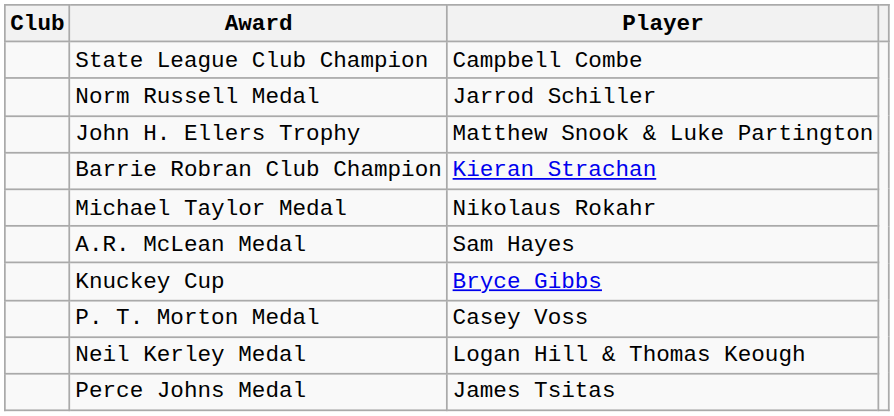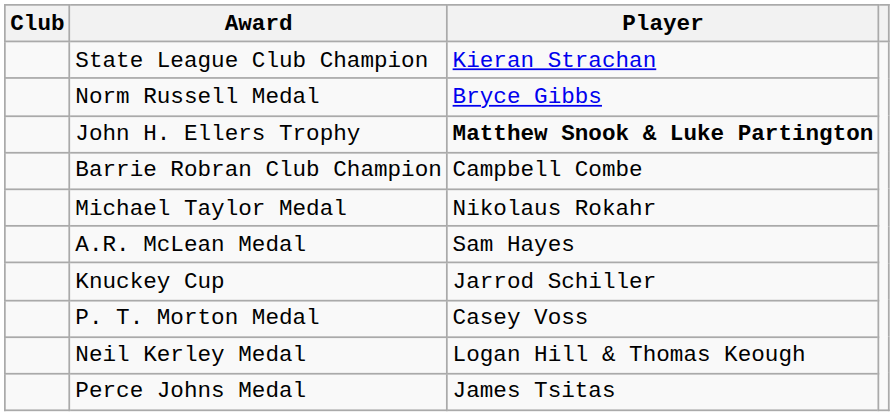 <table class=wikitable>
 <tr>
 <th>Club</th>
 <th>Award</th>
 <th>Player</th>
 <th></th>
 </tr>
 <tr>
 <td></td>
 <td>State League Club Champion</td>
-<td>Campbell Combe</td>
+<td><a href='#'>Kieran Strachan</a></td>
 <td rowspan="10" align="center"></td>
 </tr>
 <tr>
 <td></td>
 <td>Norm Russell Medal</td>
-<td>Jarrod Schiller</td>
+<td><a href='#'>Bryce Gibbs</a></td>
 </tr>
 <tr>
 <td></td>
 <td>John H. Ellers Trophy</td>
-<td>Matthew Snook & Luke Partington</td>
+<td><strong>Matthew Snook & Luke Partington</strong></td>
 </tr>
 <tr>
 <td></td>
 <td>Barrie Robran Club Champion</td>
-<td><a href='#'>Kieran Strachan</a></td>
+<td>Campbell Combe</td>
 </tr>
 <tr>
 <td></td>
 <td>Michael Taylor Medal</td>
 <td>Nikolaus Rokahr</td>
 </tr>
 <tr>
 <td></td>
 <td>A.R. McLean Medal</td>
 <td>Sam Hayes</td>
 </tr>
 <tr>
 <td></td>
 <td>Knuckey Cup</td>
-<td><a href='#'>Bryce Gibbs</a></td>
+<td>Jarrod Schiller</td>
 </tr>
 <tr>
 <td></td>
 <td>P. T. Morton Medal</td>
 <td>Casey Voss</td>
 </tr>
 <tr>
 <td></td>
 <td>Neil Kerley Medal</td>
 <td>Logan Hill & Thomas Keough</td>
 </tr>
 <tr>
 <td></td>
 <td>Perce Johns Medal</td>
 <td>James Tsitas</td>
 </tr>
 </table>
